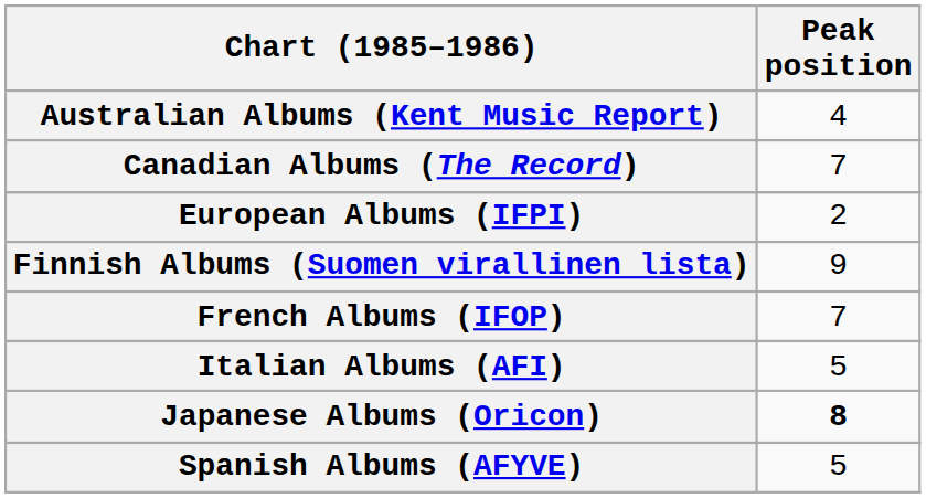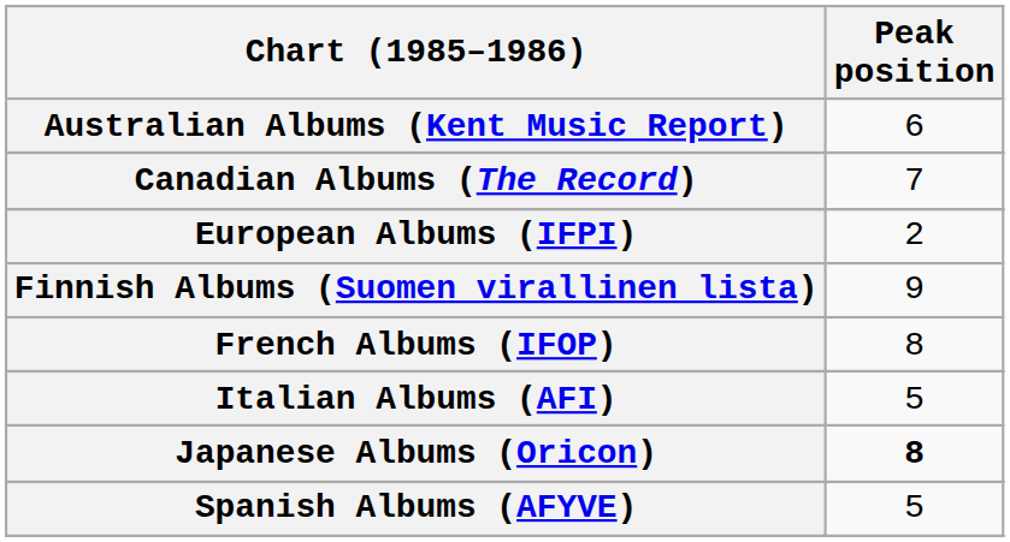 <table class="wikitable sortable plainrowheaders" style="text-align:center">
 <tr>
 <th scope="col">Chart (1985–1986)</th>
 <th scope="col">Peak<br>position</th>
 </tr>
 <tr>
 <th scope="row">Australian Albums (<a href='#'>Kent Music Report</a>)</th>
-<td>4</td>
+<td>6</td>
 </tr>
 <tr>
 </tr>
 <tr>
 <th scope="row">Canadian Albums (<a href='#'><em>The Record</em></a>)</th>
 <td>7</td>
 </tr>
 <tr>
 </tr>
 <tr>
 <th scope="row">European Albums (<a href='#'>IFPI</a>)</th>
 <td>2</td>
 </tr>
 <tr>
 <th scope="row">Finnish Albums (<a href='#'>Suomen virallinen lista</a>)</th>
 <td>9</td>
 </tr>
 <tr>
 <th scope="row">French Albums (<a href='#'>IFOP</a>)</th>
-<td>7</td>
+<td>8</td>
 </tr>
 <tr>
 </tr>
 <tr>
 <th scope="row">Italian Albums (<a href='#'>AFI</a>)</th>
 <td>5</td>
 </tr>
 <tr>
 <th scope="row">Japanese Albums (<a href='#'>Oricon</a>)</th>
 <td><strong>8</strong></td>
 </tr>
 <tr>
 </tr>
 <tr>
 </tr>
 <tr>
 <th scope="row">Spanish Albums (<a href='#'>AFYVE</a>)</th>
 <td>5</td>
 </tr>
 <tr>
 </tr>
 <tr>
 </tr>
 <tr>
 </tr>
 <tr>
 </tr>
 </table>
